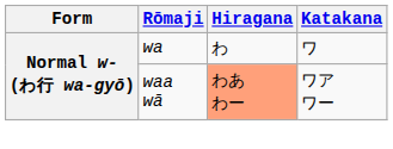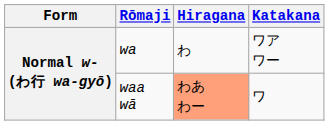 <table class="wikitable">
 <tr>
 <th>Form</th>
 <th><a href='#'>Rōmaji</a></th>
 <th><a href='#'>Hiragana</a></th>
 <th><a href='#'>Katakana</a></th>
 </tr>
 <tr>
 <th rowspan="2">Normal <em>w-</em><br>(わ行 <em>wa-gyō</em>)</th>
 <td><em>wa</em></td>
 <td>わ</td>
-<td>ワ</td>
+<td>ワア<br>ワー</td>
 </tr>
 <tr>
 <td><em>waa</em><br><em>wā</em></td>
 <td style="background: lightsalmon;">わあ<br>わー</td>
-<td>ワア<br>ワー</td>
+<td>ワ</td>
 </tr>
 </table>
